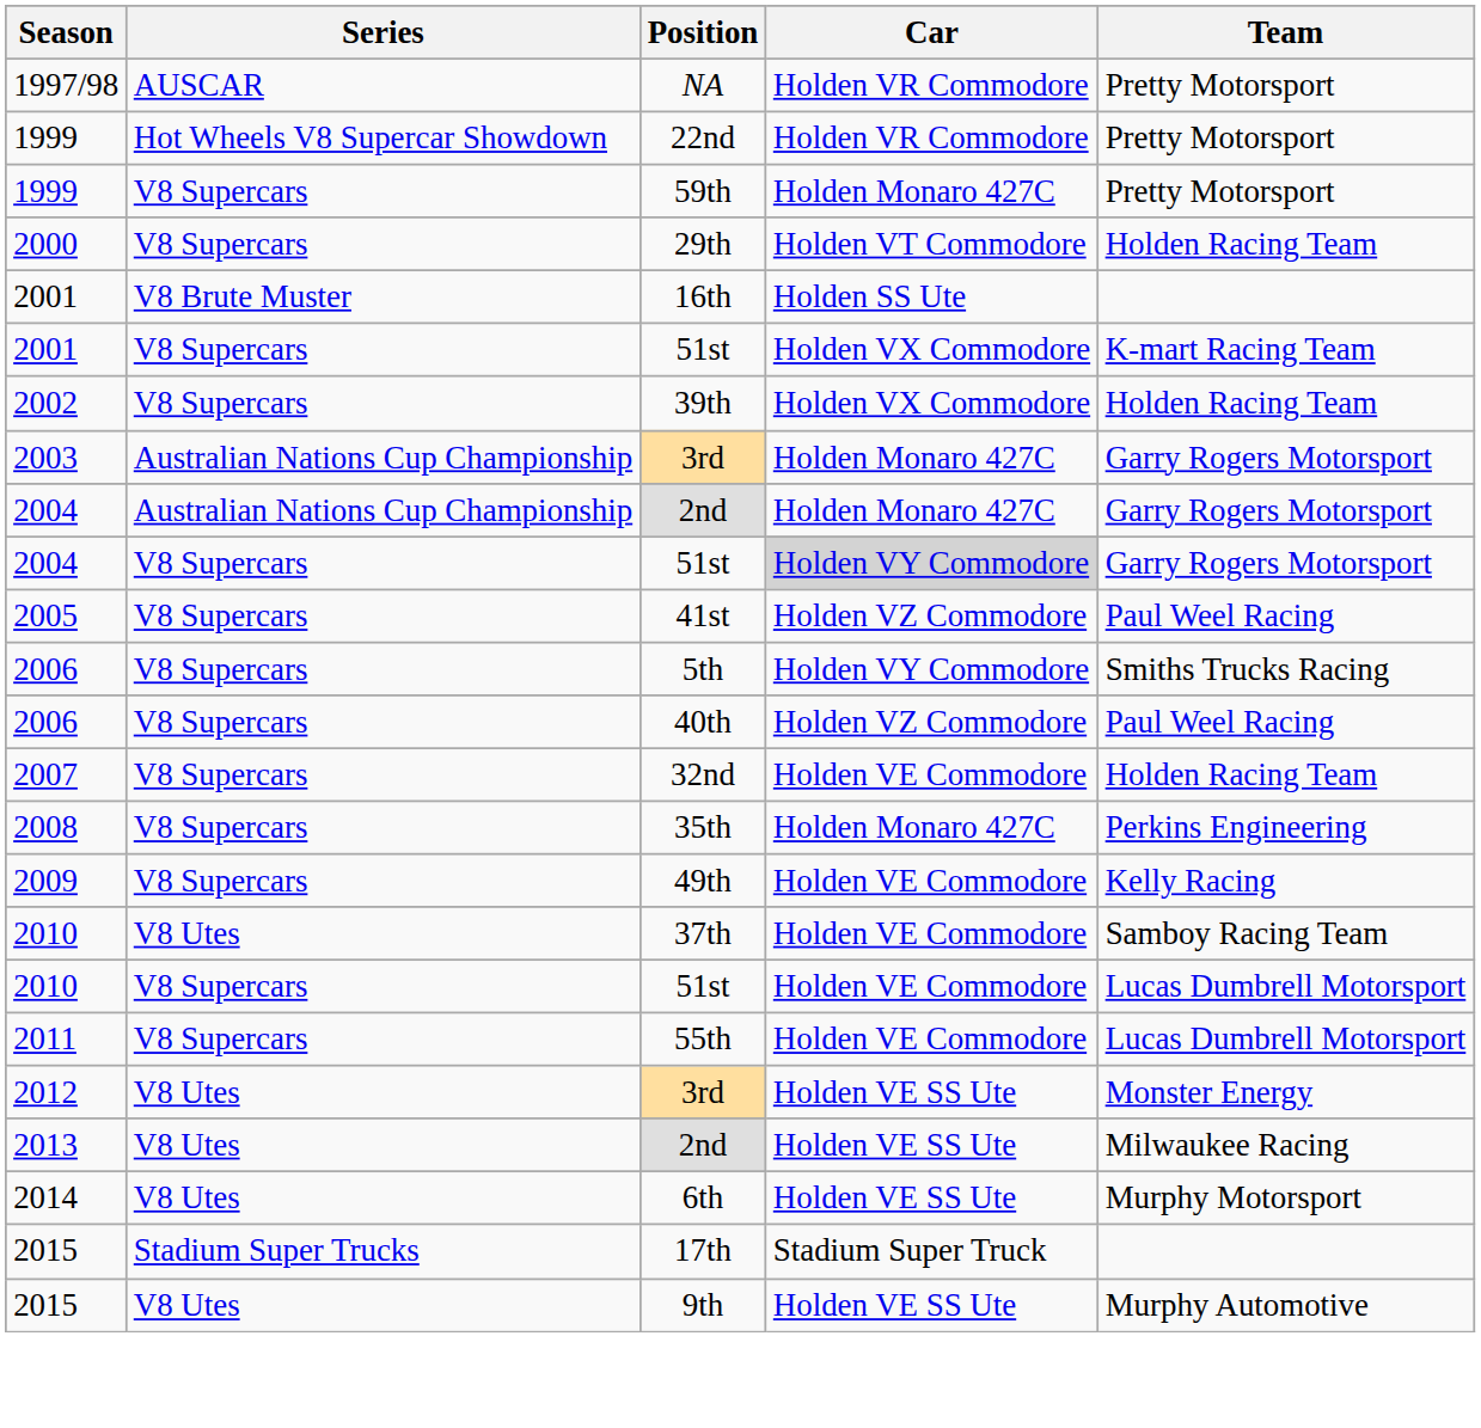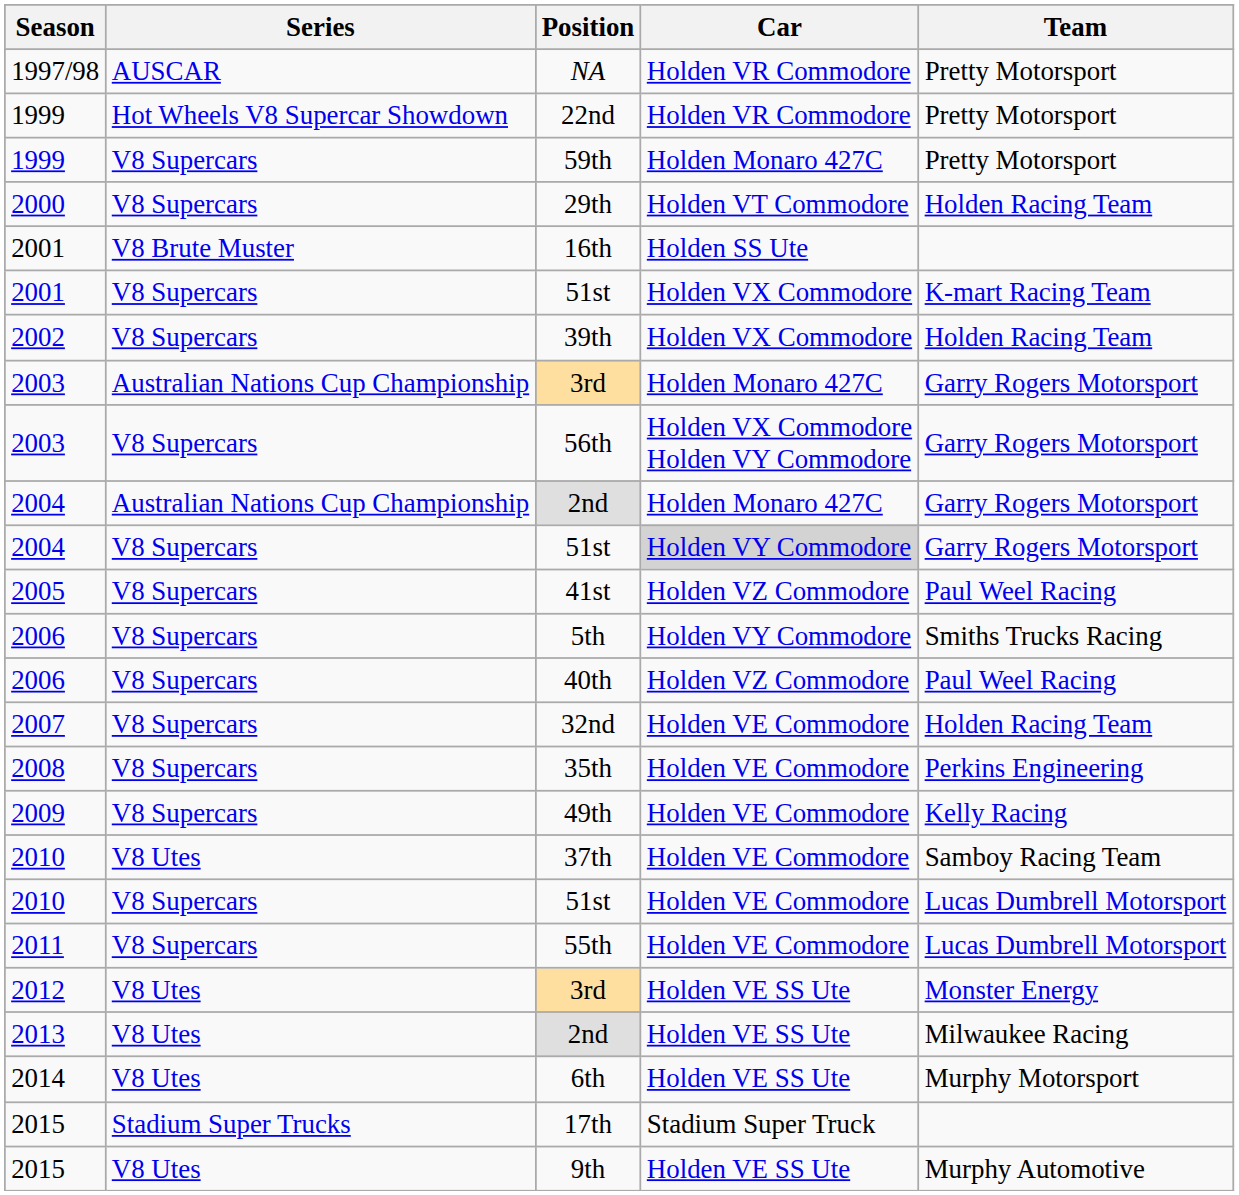 <table class="wikitable" style="font-size: 95%;">
 <tr>
 <th>Season</th>
 <th>Series</th>
 <th>Position</th>
 <th>Car</th>
 <th>Team</th>
 </tr>
 <tr>
 <td>1997/98</td>
 <td><a href='#'>AUSCAR</a></td>
 <td align="center"><em>NA</em></td>
 <td><a href='#'>Holden VR Commodore</a></td>
 <td>Pretty Motorsport</td>
 </tr>
 <tr>
 <td>1999</td>
 <td><a href='#'>Hot Wheels V8 Supercar Showdown</a></td>
 <td align="center">22nd</td>
 <td><a href='#'>Holden VR Commodore</a></td>
 <td>Pretty Motorsport</td>
 </tr>
 <tr>
 <td><a href='#'>1999</a></td>
 <td><a href='#'>V8 Supercars</a></td>
 <td align="center">59th</td>
 <td><a href='#'>Holden Monaro 427C</a></td>
 <td>Pretty Motorsport</td>
 </tr>
 <tr>
 <td><a href='#'>2000</a></td>
 <td><a href='#'>V8 Supercars</a></td>
 <td align="center">29th</td>
 <td><a href='#'>Holden VT Commodore</a></td>
 <td><a href='#'>Holden Racing Team</a></td>
 </tr>
 <tr>
 <td>2001</td>
 <td><a href='#'>V8 Brute Muster</a></td>
 <td align="center">16th</td>
 <td><a href='#'>Holden SS Ute</a></td>
 <td></td>
 </tr>
 <tr>
 <td><a href='#'>2001</a></td>
 <td><a href='#'>V8 Supercars</a></td>
 <td align="center">51st</td>
 <td><a href='#'>Holden VX Commodore</a></td>
 <td><a href='#'>K-mart Racing Team</a></td>
 </tr>
 <tr>
 <td><a href='#'>2002</a></td>
 <td><a href='#'>V8 Supercars</a></td>
 <td align="center">39th</td>
 <td><a href='#'>Holden VX Commodore</a></td>
 <td><a href='#'>Holden Racing Team</a></td>
 </tr>
 <tr>
 <td><a href='#'>2003</a></td>
 <td><a href='#'>Australian Nations Cup Championship</a></td>
 <td align="center" style="background:#ffdf9f;">3rd</td>
 <td><a href='#'>Holden Monaro 427C</a></td>
 <td><a href='#'>Garry Rogers Motorsport</a></td>
 </tr>
 <tr>
+<td><a href='#'>2003</a></td>
+<td><a href='#'>V8 Supercars</a></td>
+<td align="center">56th</td>
+<td><a href='#'>Holden VX Commodore</a><br><a href='#'>Holden VY Commodore</a></td>
+<td><a href='#'>Garry Rogers Motorsport</a></td>
+</tr>
+<tr>
 <td><a href='#'>2004</a></td>
 <td><a href='#'>Australian Nations Cup Championship</a></td>
 <td align="center" style="background:#dfdfdf;">2nd</td>
 <td><a href='#'>Holden Monaro 427C</a></td>
 <td><a href='#'>Garry Rogers Motorsport</a></td>
 </tr>
 <tr>
 <td><a href='#'>2004</a></td>
 <td><a href='#'>V8 Supercars</a></td>
 <td align="center">51st</td>
 <td style="background: lightgrey;"><a href='#'>Holden VY Commodore</a></td>
 <td><a href='#'>Garry Rogers Motorsport</a></td>
 </tr>
 <tr>
 <td><a href='#'>2005</a></td>
 <td><a href='#'>V8 Supercars</a></td>
 <td align="center">41st</td>
 <td><a href='#'>Holden VZ Commodore</a></td>
 <td><a href='#'>Paul Weel Racing</a></td>
 </tr>
 <tr>
 <td><a href='#'>2006</a></td>
 <td><a href='#'>V8 Supercars</a></td>
 <td align="center">5th</td>
 <td><a href='#'>Holden VY Commodore</a></td>
 <td>Smiths Trucks Racing</td>
 </tr>
 <tr>
 <td><a href='#'>2006</a></td>
 <td><a href='#'>V8 Supercars</a></td>
 <td align="center">40th</td>
 <td><a href='#'>Holden VZ Commodore</a></td>
 <td><a href='#'>Paul Weel Racing</a></td>
 </tr>
 <tr>
 <td><a href='#'>2007</a></td>
 <td><a href='#'>V8 Supercars</a></td>
 <td align="center">32nd</td>
 <td><a href='#'>Holden VE Commodore</a></td>
 <td><a href='#'>Holden Racing Team</a></td>
 </tr>
 <tr>
 <td><a href='#'>2008</a></td>
 <td><a href='#'>V8 Supercars</a></td>
 <td align="center">35th</td>
-<td><a href='#'>Holden Monaro 427C</a></td>
+<td><a href='#'>Holden VE Commodore</a></td>
 <td><a href='#'>Perkins Engineering</a></td>
 </tr>
 <tr>
 <td><a href='#'>2009</a></td>
 <td><a href='#'>V8 Supercars</a></td>
 <td align="center">49th</td>
 <td><a href='#'>Holden VE Commodore</a></td>
 <td><a href='#'>Kelly Racing</a></td>
 </tr>
 <tr>
 <td><a href='#'>2010</a></td>
 <td><a href='#'>V8 Utes</a></td>
 <td align="center">37th</td>
 <td><a href='#'>Holden VE Commodore</a></td>
 <td>Samboy Racing Team</td>
 </tr>
 <tr>
 <td><a href='#'>2010</a></td>
 <td><a href='#'>V8 Supercars</a></td>
 <td align="center">51st</td>
 <td><a href='#'>Holden VE Commodore</a></td>
 <td><a href='#'>Lucas Dumbrell Motorsport</a></td>
 </tr>
 <tr>
 <td><a href='#'>2011</a></td>
 <td><a href='#'>V8 Supercars</a></td>
 <td align="center">55th</td>
 <td><a href='#'>Holden VE Commodore</a></td>
 <td><a href='#'>Lucas Dumbrell Motorsport</a></td>
 </tr>
 <tr>
 <td><a href='#'>2012</a></td>
 <td><a href='#'>V8 Utes</a></td>
 <td align="center" style="background:#ffdf9f;">3rd</td>
 <td><a href='#'>Holden VE SS Ute</a></td>
 <td><a href='#'>Monster Energy</a></td>
 </tr>
 <tr>
 <td><a href='#'>2013</a></td>
 <td><a href='#'>V8 Utes</a></td>
 <td align="center" style="background:#dfdfdf;">2nd</td>
 <td><a href='#'>Holden VE SS Ute</a></td>
 <td>Milwaukee Racing</td>
 </tr>
 <tr>
 <td>2014</td>
 <td><a href='#'>V8 Utes</a></td>
 <td align="center">6th</td>
 <td><a href='#'>Holden VE SS Ute</a></td>
 <td>Murphy Motorsport</td>
 </tr>
 <tr>
 <td>2015</td>
 <td><a href='#'>Stadium Super Trucks</a></td>
 <td align="center">17th</td>
 <td>Stadium Super Truck</td>
 <td></td>
 </tr>
 <tr>
 <td>2015</td>
 <td><a href='#'>V8 Utes</a></td>
 <td align="center">9th</td>
 <td><a href='#'>Holden VE SS Ute</a></td>
 <td>Murphy Automotive</td>
 </tr>
 </table>
